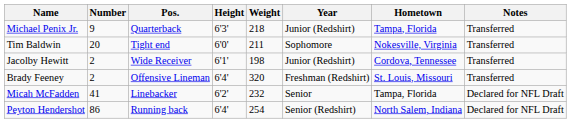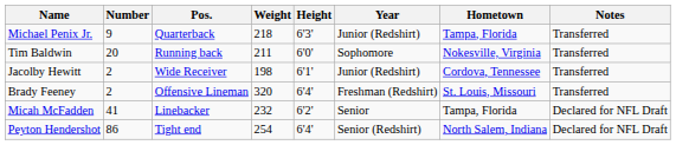 <table class="wikitable sortable">
 <tr>
 <th>Name</th>
 <th>Number</th>
 <th>Pos.</th>
+<th>Weight</th>
 <th>Height</th>
-<th>Weight</th>
 <th>Year</th>
 <th>Hometown</th>
 <th>Notes</th>
 </tr>
 <tr>
 <td><a href='#'>Michael Penix Jr.</a></td>
 <td>9</td>
 <td><a href='#'>Quarterback</a></td>
+<td>218</td>
 <td>6'3'</td>
-<td>218</td>
 <td>Junior (Redshirt)</td>
 <td><a href='#'>Tampa, Florida</a></td>
 <td>Transferred</td>
 </tr>
 <tr>
 <td>Tim Baldwin</td>
 <td>20</td>
-<td><a href='#'>Tight end</a></td>
+<td><a href='#'>Running back</a></td>
+<td>211</td>
 <td>6'0'</td>
-<td>211</td>
 <td>Sophomore</td>
 <td><a href='#'>Nokesville, Virginia</a></td>
 <td>Transferred</td>
 </tr>
 <tr>
 <td>Jacolby Hewitt</td>
 <td>2</td>
 <td><a href='#'>Wide Receiver</a></td>
+<td>198</td>
 <td>6'1'</td>
-<td>198</td>
 <td>Junior (Redshirt)</td>
 <td><a href='#'>Cordova, Tennessee</a></td>
 <td>Transferred</td>
 </tr>
 <tr>
 <td>Brady Feeney</td>
 <td>2</td>
 <td><a href='#'>Offensive Lineman</a></td>
+<td>320</td>
 <td>6'4'</td>
-<td>320</td>
 <td>Freshman (Redshirt)</td>
 <td><a href='#'>St. Louis, Missouri</a></td>
 <td>Transferred</td>
 </tr>
 <tr>
 <td><a href='#'>Micah McFadden</a></td>
 <td>41</td>
 <td><a href='#'>Linebacker</a></td>
+<td>232</td>
 <td>6'2'</td>
-<td>232</td>
 <td>Senior</td>
 <td>Tampa, Florida</td>
 <td>Declared for NFL Draft</td>
 </tr>
 <tr>
 <td><a href='#'>Peyton Hendershot</a></td>
 <td>86</td>
-<td><a href='#'>Running back</a></td>
+<td><a href='#'>Tight end</a></td>
+<td>254</td>
 <td>6'4'</td>
-<td>254</td>
 <td>Senior (Redshirt)</td>
 <td><a href='#'>North Salem, Indiana</a></td>
 <td>Declared for NFL Draft</td>
 </tr>
 </table>
